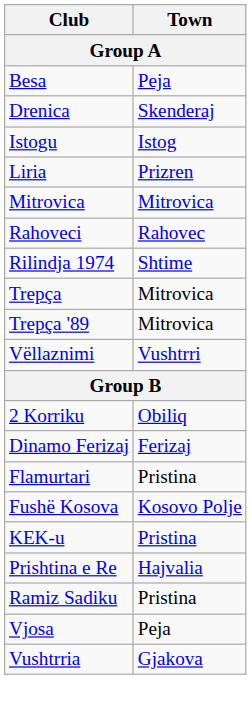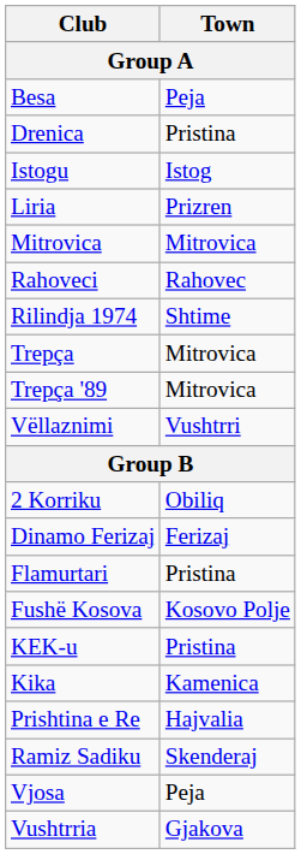 <table class="wikitable sortable">
 <tr>
 <th>Club</th>
 <th>Town</th>
 </tr>
 <tr>
 <th colspan="2">Group A</th>
 </tr>
 <tr>
 <td><a href='#'>Besa</a></td>
 <td><a href='#'>Peja</a></td>
 </tr>
 <tr>
 <td><a href='#'>Drenica</a></td>
-<td><a href='#'>Skenderaj</a></td>
+<td>Pristina</td>
 </tr>
 <tr>
 <td><a href='#'>Istogu</a></td>
 <td><a href='#'>Istog</a></td>
 </tr>
 <tr>
 <td><a href='#'>Liria</a></td>
 <td><a href='#'>Prizren</a></td>
 </tr>
 <tr>
 <td><a href='#'>Mitrovica</a></td>
 <td><a href='#'>Mitrovica</a></td>
 </tr>
 <tr>
 <td><a href='#'>Rahoveci</a></td>
 <td><a href='#'>Rahovec</a></td>
 </tr>
 <tr>
 <td><a href='#'>Rilindja 1974</a></td>
 <td><a href='#'>Shtime</a></td>
 </tr>
 <tr>
 <td><a href='#'>Trepça</a></td>
 <td>Mitrovica</td>
 </tr>
 <tr>
 <td><a href='#'>Trepça '89</a></td>
 <td>Mitrovica</td>
 </tr>
 <tr>
 <td><a href='#'>Vëllaznimi</a></td>
 <td><a href='#'>Vushtrri</a></td>
 </tr>
 <tr>
 <th colspan="2">Group B</th>
 </tr>
 <tr>
 <td><a href='#'>2 Korriku</a></td>
 <td><a href='#'>Obiliq</a></td>
 </tr>
 <tr>
 <td><a href='#'>Dinamo Ferizaj</a></td>
 <td><a href='#'>Ferizaj</a></td>
 </tr>
 <tr>
 <td><a href='#'>Flamurtari</a></td>
 <td>Pristina</td>
 </tr>
 <tr>
 <td><a href='#'>Fushë Kosova</a></td>
 <td><a href='#'>Kosovo Polje</a></td>
 </tr>
 <tr>
 <td><a href='#'>KEK-u</a></td>
 <td><a href='#'>Pristina</a></td>
 </tr>
 <tr>
+<td><a href='#'>Kika</a></td>
+<td><a href='#'>Kamenica</a></td>
+</tr>
+<tr>
 <td><a href='#'>Prishtina e Re</a></td>
 <td><a href='#'>Hajvalia</a></td>
 </tr>
 <tr>
 <td><a href='#'>Ramiz Sadiku</a></td>
-<td>Pristina</td>
+<td><a href='#'>Skenderaj</a></td>
 </tr>
 <tr>
 <td><a href='#'>Vjosa</a></td>
 <td>Peja</td>
 </tr>
 <tr>
 <td><a href='#'>Vushtrria</a></td>
 <td><a href='#'>Gjakova</a></td>
 </tr>
 </table>
